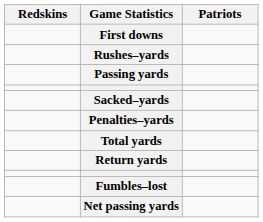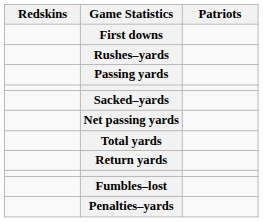 <table class="wikitable" style="margin: 1em auto 1em auto">
 <tr>
 <th style="width:30%;">Redskins</th>
 <th style="width:40%;">Game Statistics</th>
 <th style="width:30%;">Patriots</th>
 </tr>
 <tr>
 <td style="text-align:right;"></td>
 <th>First downs</th>
 <td></td>
 </tr>
 <tr>
 <td style="text-align:right;"></td>
 <th>Rushes–yards</th>
 <td></td>
 </tr>
 <tr>
 <td style="text-align:right;"></td>
 <th>Passing yards</th>
 <td></td>
 </tr>
 <tr>
 <td style="text-align:right;"></td>
 <th></th>
 <td></td>
 </tr>
 <tr>
 <td style="text-align:right;"></td>
 <th>Sacked–yards</th>
 <td></td>
 </tr>
 <tr>
 <td style="text-align:right;"></td>
-<th>Penalties–yards</th>
+<th>Net passing yards</th>
 <td></td>
 </tr>
 <tr>
 <td style="text-align:right;"></td>
 <th>Total yards</th>
 <td></td>
 </tr>
 <tr>
 <td style="text-align:right;"></td>
 <th>Return yards</th>
 <td></td>
 </tr>
 <tr>
 <td style="text-align:right;"></td>
 <th></th>
 <td></td>
 </tr>
 <tr>
 <td style="text-align:right;"></td>
 <th>Fumbles–lost</th>
 <td></td>
 </tr>
 <tr>
 <td style="text-align:right;"></td>
-<th>Net passing yards</th>
+<th>Penalties–yards</th>
 <td></td>
 </tr>
 </table>
